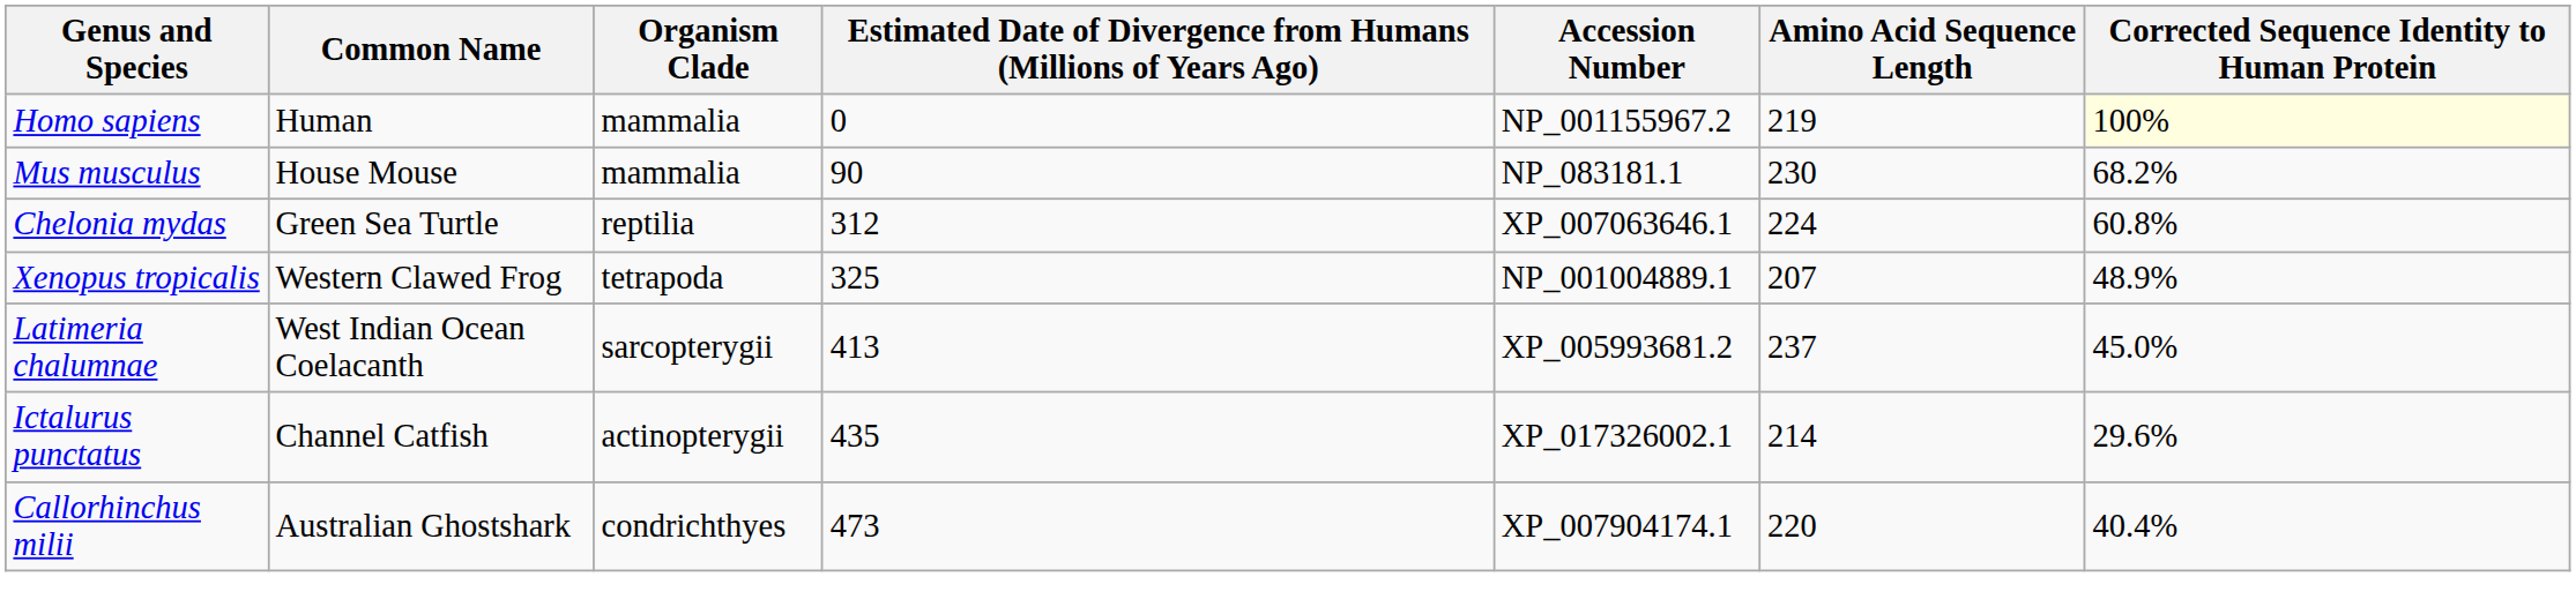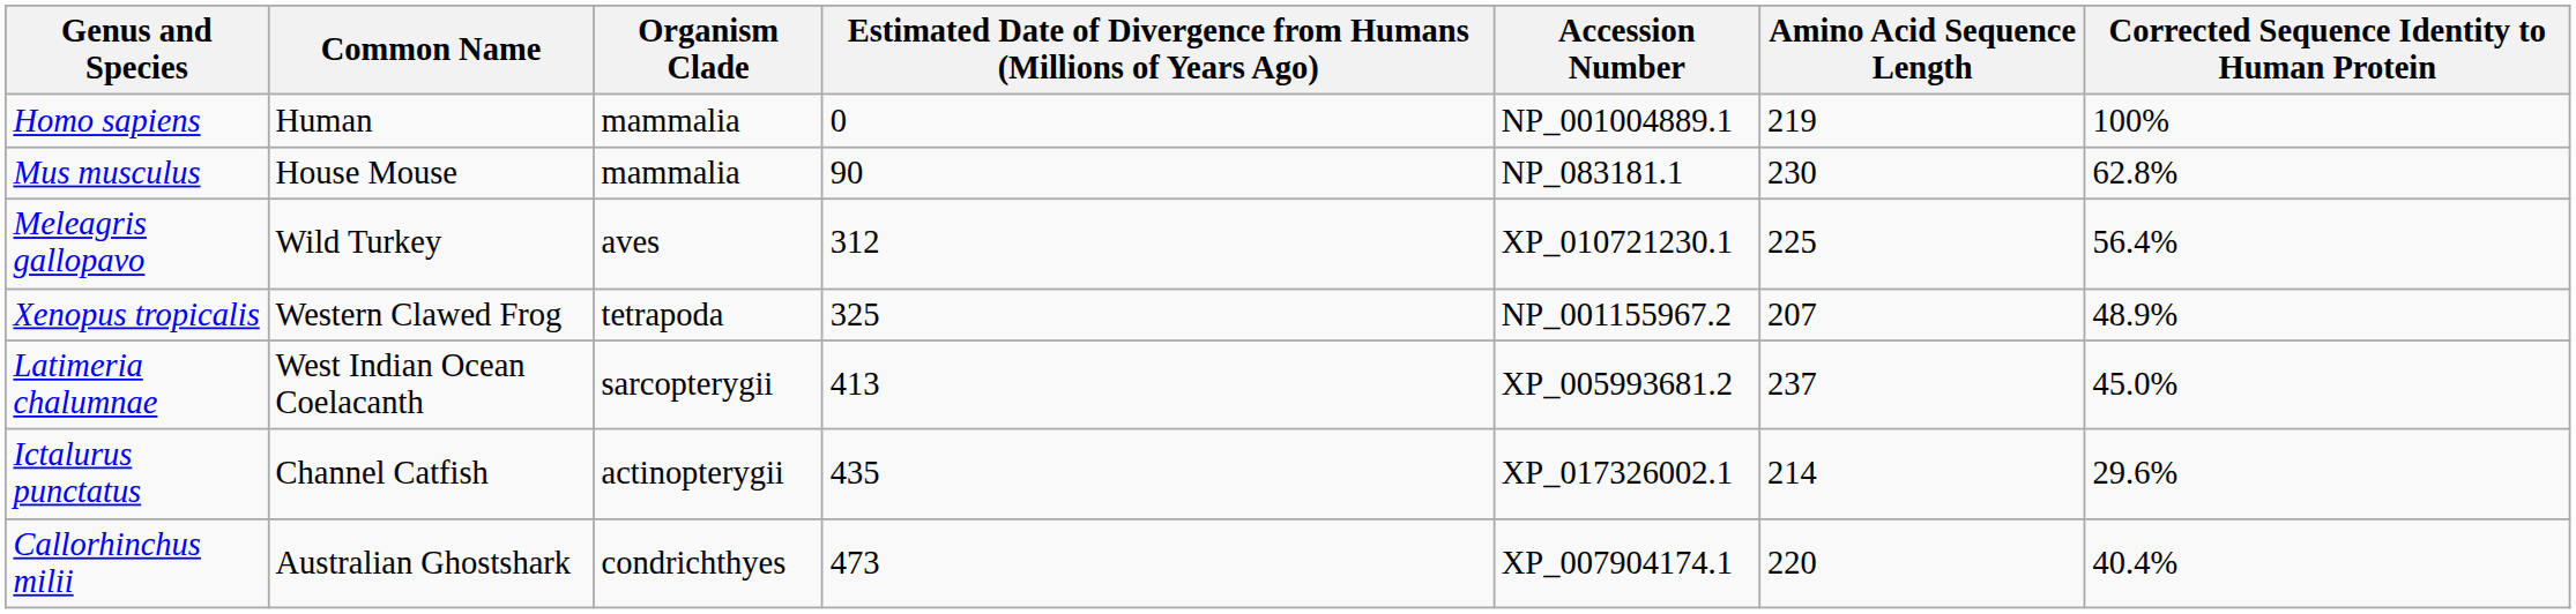 <table class="wikitable">
 <tr>
 <th>Genus and Species</th>
 <th>Common Name</th>
 <th>Organism Clade</th>
 <th>Estimated Date of Divergence from Humans (Millions of Years Ago)</th>
 <th>Accession Number</th>
 <th>Amino Acid Sequence Length</th>
 <th>Corrected Sequence Identity to Human Protein</th>
 </tr>
 <tr>
 <td><em><a href='#'>Homo sapiens</a></em></td>
 <td>Human</td>
 <td>mammalia</td>
 <td>0</td>
-<td>NP_001155967.2</td>
+<td>NP_001004889.1</td>
 <td>219</td>
-<td style="background: lightyellow;">100%</td>
+<td>100%</td>
 </tr>
 <tr>
 <td><em><a href='#'>Mus musculus</a></em></td>
 <td>House Mouse</td>
 <td>mammalia</td>
 <td>90</td>
 <td>NP_083181.1</td>
 <td>230</td>
-<td>68.2%</td>
+<td>62.8%</td>
 </tr>
 <tr>
-<td><em><a href='#'>Chelonia mydas</a></em></td>
-<td>Green Sea Turtle</td>
-<td>reptilia</td>
+<td><em><a href='#'>Meleagris gallopavo</a></em></td>
+<td>Wild Turkey</td>
+<td>aves</td>
 <td>312</td>
-<td>XP_007063646.1</td>
-<td>224</td>
-<td>60.8%</td>
+<td>XP_010721230.1</td>
+<td>225</td>
+<td>56.4%</td>
 </tr>
 <tr>
 <td><em><a href='#'>Xenopus tropicalis</a></em></td>
 <td>Western Clawed Frog</td>
 <td>tetrapoda</td>
 <td>325</td>
-<td>NP_001004889.1</td>
+<td>NP_001155967.2</td>
 <td>207</td>
 <td>48.9%</td>
 </tr>
 <tr>
 <td><em><a href='#'>Latimeria chalumnae</a></em></td>
 <td>West Indian Ocean Coelacanth</td>
 <td>sarcopterygii</td>
 <td>413</td>
 <td>XP_005993681.2</td>
 <td>237</td>
 <td>45.0%</td>
 </tr>
 <tr>
 <td><em><a href='#'>Ictalurus punctatus</a></em></td>
 <td>Channel Catfish</td>
 <td>actinopterygii</td>
 <td>435</td>
 <td>XP_017326002.1</td>
 <td>214</td>
 <td>29.6%</td>
 </tr>
 <tr>
 <td><em><a href='#'>Callorhinchus milii</a></em></td>
 <td>Australian Ghostshark</td>
 <td>condrichthyes</td>
 <td>473</td>
 <td>XP_007904174.1</td>
 <td>220</td>
 <td>40.4%</td>
 </tr>
 </table>
